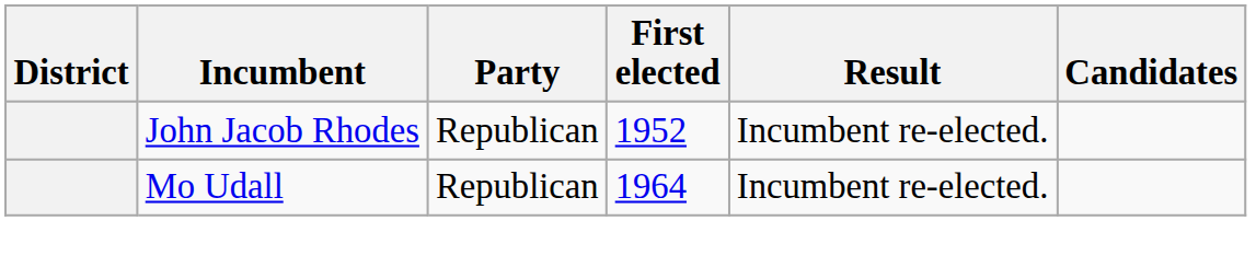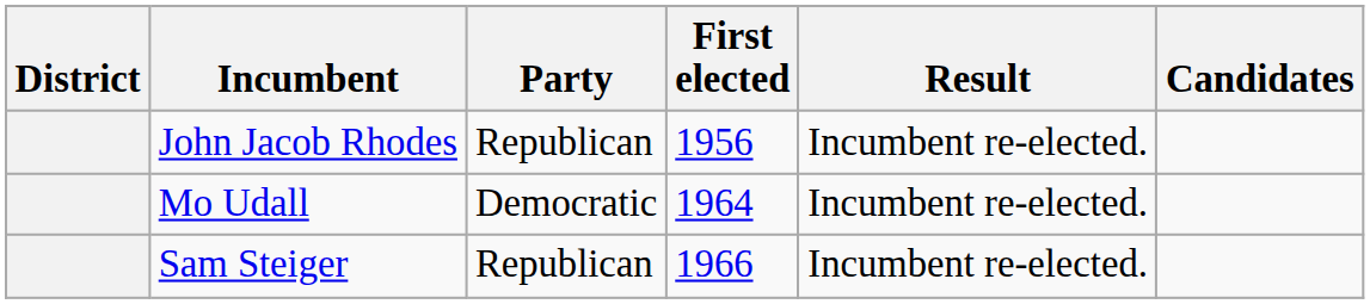 <table class=wikitable>
 <tr valign=bottom>
 <th>District</th>
 <th>Incumbent</th>
 <th>Party</th>
 <th>First<br>elected</th>
 <th>Result</th>
 <th>Candidates</th>
 </tr>
 <tr>
 <th></th>
 <td><a href='#'>John Jacob Rhodes</a></td>
 <td>Republican</td>
-<td><a href='#'>1952</a></td>
+<td><a href='#'>1956</a></td>
 <td>Incumbent re-elected.</td>
 <td nowrap></td>
 </tr>
 <tr>
 <th></th>
 <td><a href='#'>Mo Udall</a></td>
-<td>Republican</td>
+<td>Democratic</td>
 <td><a href='#'>1964 </a></td>
 <td>Incumbent re-elected.</td>
 <td nowrap></td>
 </tr>
+<tr>
+<th></th>
+<td><a href='#'>Sam Steiger</a></td>
+<td>Republican</td>
+<td><a href='#'>1966</a></td>
+<td>Incumbent re-elected.</td>
+<td nowrap></td>
+</tr>
 </table>
